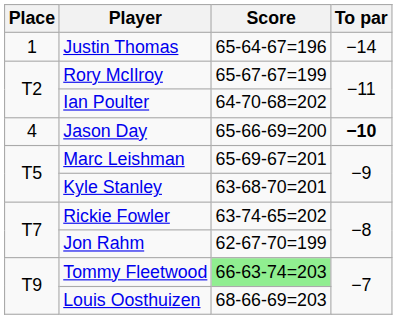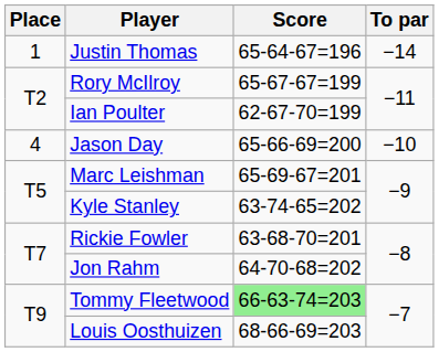 <table class="wikitable">
 <tr>
 <th>Place</th>
 <th>Player</th>
 <th>Score</th>
 <th>To par</th>
 </tr>
 <tr>
 <td align=center>1</td>
 <td> <a href='#'>Justin Thomas</a></td>
 <td>65-64-67=196</td>
 <td align=center>−14</td>
 </tr>
 <tr>
 <td align=center rowspan=2>T2</td>
 <td> <a href='#'>Rory McIlroy</a></td>
 <td>65-67-67=199</td>
 <td align=center rowspan=2>−11</td>
 </tr>
 <tr>
 <td> <a href='#'>Ian Poulter</a></td>
-<td>64-70-68=202</td>
+<td>62-67-70=199</td>
 </tr>
 <tr>
 <td align=center>4</td>
 <td> <a href='#'>Jason Day</a></td>
 <td>65-66-69=200</td>
-<td align=center><strong>−10</strong></td>
+<td align=center>−10</td>
 </tr>
 <tr>
 <td align=center rowspan=2>T5</td>
 <td> <a href='#'>Marc Leishman</a></td>
 <td>65-69-67=201</td>
 <td align=center rowspan=2>−9</td>
 </tr>
 <tr>
 <td> <a href='#'>Kyle Stanley</a></td>
-<td>63-68-70=201</td>
+<td>63-74-65=202</td>
 </tr>
 <tr>
 <td align=center rowspan=2>T7</td>
 <td> <a href='#'>Rickie Fowler</a></td>
-<td>63-74-65=202</td>
+<td>63-68-70=201</td>
 <td align=center rowspan=2>−8</td>
 </tr>
 <tr>
 <td> <a href='#'>Jon Rahm</a></td>
-<td>62-67-70=199</td>
+<td>64-70-68=202</td>
 </tr>
 <tr>
 <td align=center rowspan=2>T9</td>
 <td> <a href='#'>Tommy Fleetwood</a></td>
 <td style="background: lightgreen;">66-63-74=203</td>
 <td align=center rowspan=2>−7</td>
 </tr>
 <tr>
 <td> <a href='#'>Louis Oosthuizen</a></td>
 <td>68-66-69=203</td>
 </tr>
 </table>
